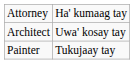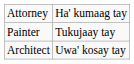 <table class="wikitable">
 <tr>
 <td>Attorney</td>
 <td>Ha' kumaag tay</td>
 </tr>
 <tr>
+<td>Painter</td>
+<td>Tukujaay tay</td>
+</tr>
+<tr>
 <td>Architect</td>
 <td>Uwa' kosay tay</td>
 </tr>
-<tr>
-<td>Painter</td>
-<td>Tukujaay tay</td>
-</tr>
 </table>
